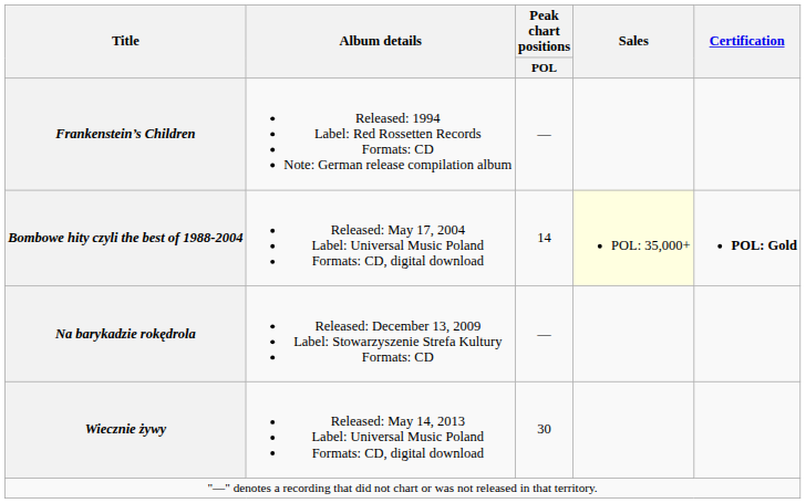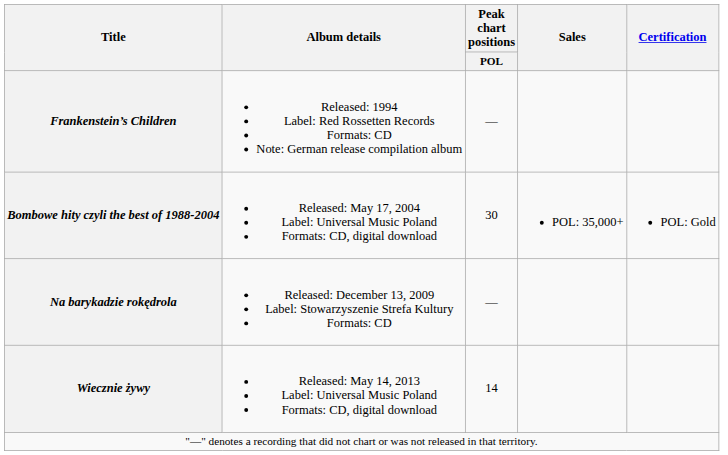 <table class="wikitable plainrowheaders" style="text-align:center;">
 <tr>
 <th scope="col" rowspan="2">Title</th>
 <th scope="col" rowspan="2">Album details</th>
 <th scope="col">Peak chart positions</th>
 <th scope="col" rowspan="2">Sales</th>
 <th scope="col" rowspan="2"><a href='#'>Certification</a></th>
 </tr>
 <tr>
 <th scope="col" style="width:3em;font-size:90%;">POL<br></th>
 </tr>
 <tr>
 <th scope="row"><em>Frankenstein’s Children</em></th>
 <td><br><ul><li>Released: 1994</li><li>Label: Red Rossetten Records</li><li>Formats: CD</li><li>Note: German release compilation album</li></ul></td>
 <td>—</td>
 <td></td>
 <td></td>
 </tr>
 <tr>
 <th scope="row"><em>Bombowe hity czyli the best of 1988-2004</em></th>
 <td><br><ul><li>Released: May 17, 2004</li><li>Label: Universal Music Poland</li><li>Formats: CD, digital download</li></ul></td>
-<td>14</td>
-<td style="background: lightyellow;"><br><ul><li>POL: 35,000+</li></ul></td>
-<td><strong><br><ul><li>POL: Gold</li></ul></strong></td>
+<td>30</td>
+<td><br><ul><li>POL: 35,000+</li></ul></td>
+<td><br><ul><li>POL: Gold</li></ul></td>
 </tr>
 <tr>
 <th scope="row"><em>Na barykadzie rokędrola</em></th>
 <td><br><ul><li>Released: December 13, 2009</li><li>Label: Stowarzyszenie Strefa Kultury</li><li>Formats: CD</li></ul></td>
 <td>—</td>
 <td></td>
 <td></td>
 </tr>
 <tr>
 <th scope="row"><em>Wiecznie żywy</em></th>
 <td><br><ul><li>Released: May 14, 2013</li><li>Label: Universal Music Poland</li><li>Formats: CD, digital download</li></ul></td>
-<td>30</td>
+<td>14</td>
 <td></td>
 <td></td>
 </tr>
 <tr>
 <td colspan="20" style="font-size:90%">"—" denotes a recording that did not chart or was not released in that territory.</td>
 </tr>
 </table>
